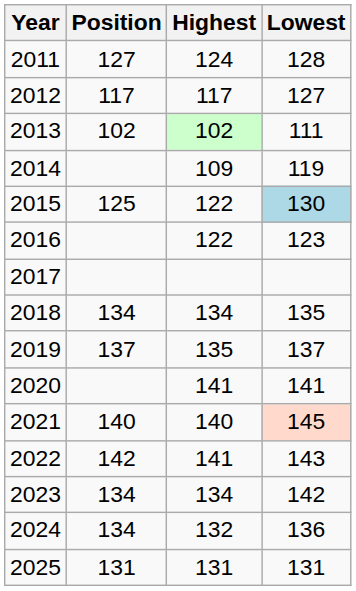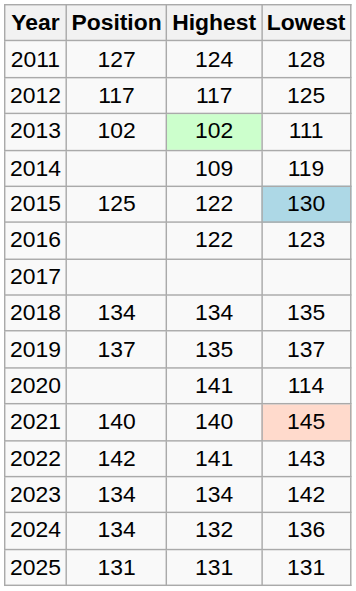 <table class="wikitable sortable collapsible collapsed" style="text-align:center;">
 <tr>
 <th>Year</th>
 <th>Position</th>
 <th>Highest</th>
 <th>Lowest</th>
 </tr>
 <tr>
 <td>2011</td>
 <td>127</td>
 <td>124</td>
 <td>128</td>
 </tr>
 <tr>
 <td>2012</td>
 <td>117</td>
 <td>117</td>
-<td>127</td>
+<td>125</td>
 </tr>
 <tr>
 <td>2013</td>
 <td>102</td>
 <td style="background:#CCFFCC;">102</td>
 <td>111</td>
 </tr>
 <tr>
 <td>2014</td>
 <td></td>
 <td>109</td>
 <td>119</td>
 </tr>
 <tr>
 <td>2015</td>
 <td>125</td>
 <td>122</td>
 <td style="background: lightblue;">130</td>
 </tr>
 <tr>
 <td>2016</td>
 <td></td>
 <td>122</td>
 <td>123</td>
 </tr>
 <tr>
 <td>2017</td>
 <td></td>
 <td></td>
 <td></td>
 </tr>
 <tr>
 <td>2018</td>
 <td>134</td>
 <td>134</td>
 <td>135</td>
 </tr>
 <tr>
 <td>2019</td>
 <td>137</td>
 <td>135</td>
 <td>137</td>
 </tr>
 <tr>
 <td>2020</td>
 <td></td>
 <td>141</td>
-<td>141</td>
+<td>114</td>
 </tr>
 <tr>
 <td>2021</td>
 <td>140</td>
 <td>140</td>
 <td style="background:#FFDACC;">145</td>
 </tr>
 <tr>
 <td>2022</td>
 <td>142</td>
 <td>141</td>
 <td>143</td>
 </tr>
 <tr>
 <td>2023</td>
 <td>134</td>
 <td>134</td>
 <td>142</td>
 </tr>
 <tr>
 <td>2024</td>
 <td>134</td>
 <td>132</td>
 <td>136</td>
 </tr>
 <tr>
 <td>2025</td>
 <td>131</td>
 <td>131</td>
 <td>131</td>
 </tr>
 </table>
